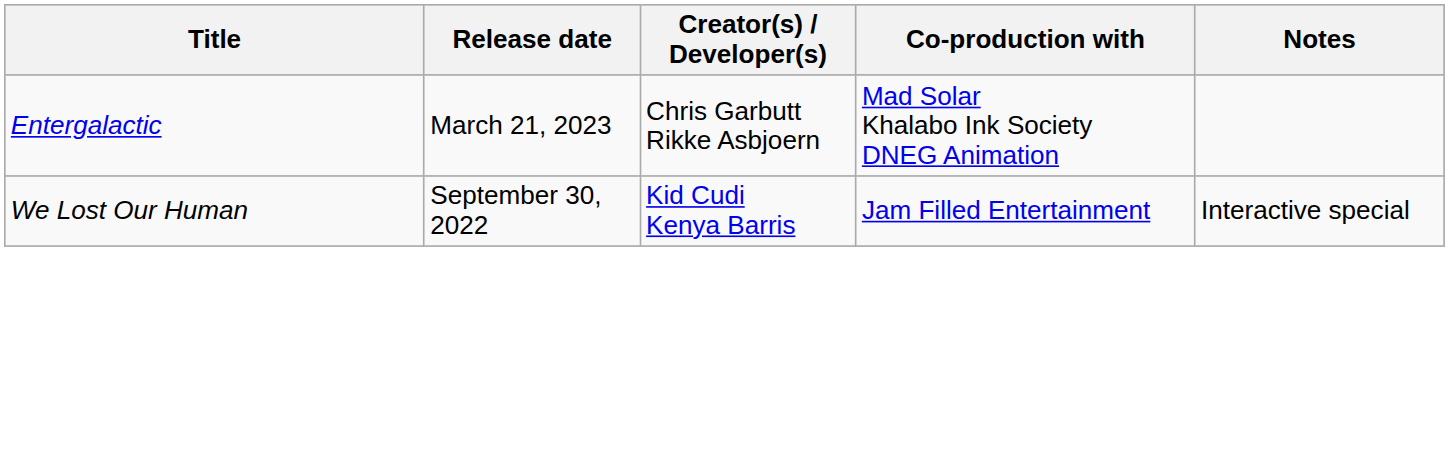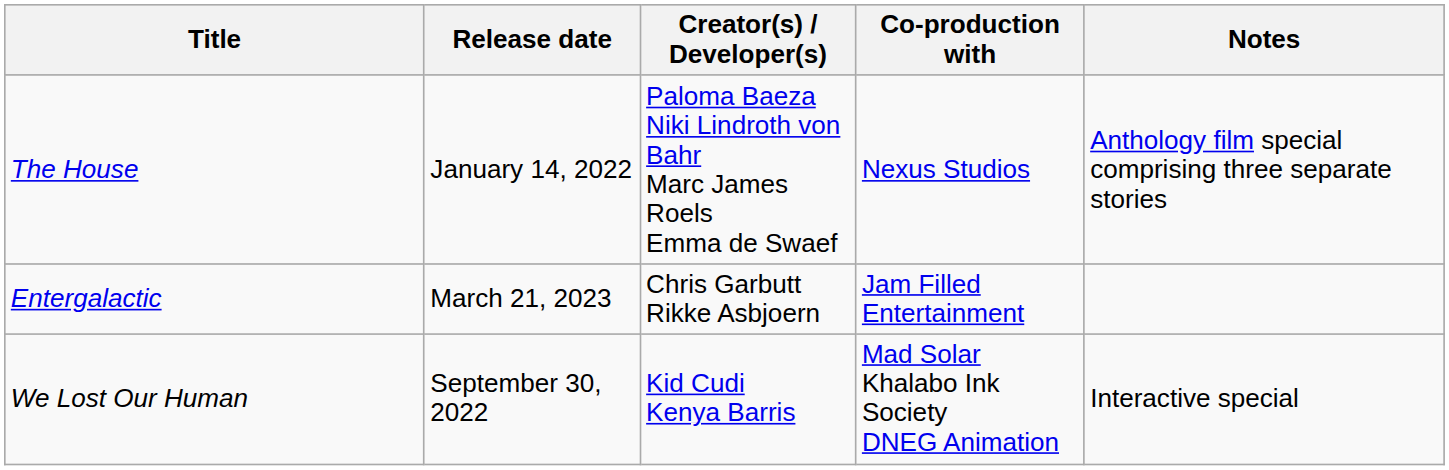 <table class="wikitable" style="width:100%;">
 <tr>
 <th width = 250px>Title</th>
 <th width = 125px>Release date</th>
 <th width = 125px>Creator(s) / Developer(s)</th>
 <th>Co-production with</th>
 <th>Notes</th>
 </tr>
 <tr>
+<td><em><a href='#'>The House</a></em></td>
+<td>January 14, 2022</td>
+<td><a href='#'>Paloma Baeza</a><br><a href='#'>Niki Lindroth von Bahr</a><br>Marc James Roels<br>Emma de Swaef</td>
+<td><a href='#'>Nexus Studios</a></td>
+<td><a href='#'>Anthology film</a> special comprising three separate stories</td>
+</tr>
+<tr>
 <td><em><a href='#'>Entergalactic</a></em></td>
 <td>March 21, 2023</td>
 <td>Chris Garbutt<br>Rikke Asbjoern</td>
-<td><a href='#'>Mad Solar</a><br>Khalabo Ink Society<br><a href='#'>DNEG Animation</a></td>
+<td><a href='#'>Jam Filled Entertainment</a></td>
 <td></td>
 </tr>
 <tr>
 <td><em>We Lost Our Human</em></td>
 <td>September 30, 2022</td>
 <td><a href='#'>Kid Cudi</a><br><a href='#'>Kenya Barris</a></td>
-<td><a href='#'>Jam Filled Entertainment</a></td>
+<td><a href='#'>Mad Solar</a><br>Khalabo Ink Society<br><a href='#'>DNEG Animation</a></td>
 <td>Interactive special</td>
 </tr>
 </table>
